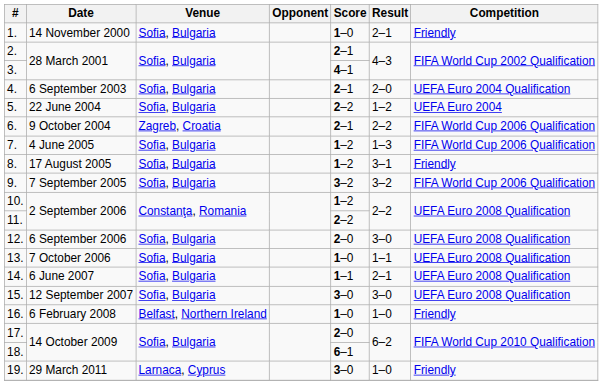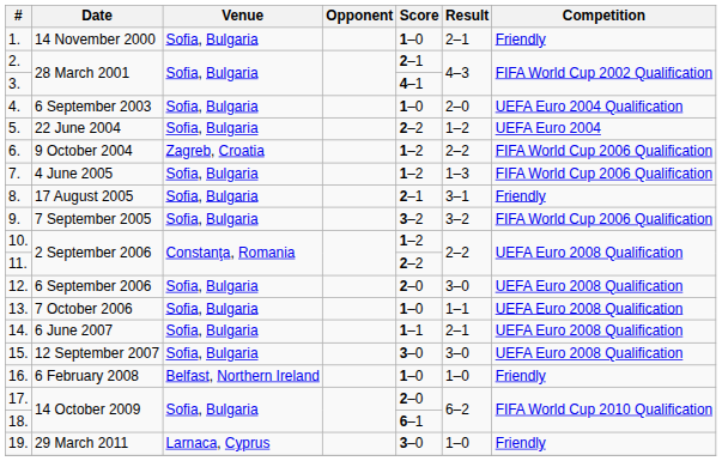 <table class="wikitable" align=center>
 <tr>
 <th>#</th>
 <th>Date</th>
 <th>Venue</th>
 <th>Opponent</th>
 <th>Score</th>
 <th>Result</th>
 <th>Competition</th>
 </tr>
 <tr>
 <td>1.</td>
 <td>14 November 2000</td>
 <td><a href='#'>Sofia</a>, <a href='#'>Bulgaria</a></td>
 <td></td>
 <td><strong>1</strong>–0</td>
 <td>2–1</td>
 <td><a href='#'>Friendly</a></td>
 </tr>
 <tr>
 <td>2.</td>
 <td rowspan=2>28 March 2001</td>
 <td rowspan=2><a href='#'>Sofia</a>, <a href='#'>Bulgaria</a></td>
 <td rowspan=2></td>
 <td><strong>2</strong>–1</td>
 <td rowspan=2>4–3</td>
 <td rowspan=2><a href='#'>FIFA World Cup 2002 Qualification</a></td>
 </tr>
 <tr>
 <td>3.</td>
 <td><strong>4</strong>–1</td>
 </tr>
 <tr>
 <td>4.</td>
 <td>6 September 2003</td>
 <td><a href='#'>Sofia</a>, <a href='#'>Bulgaria</a></td>
 <td></td>
-<td><strong>2</strong>–1</td>
+<td><strong>1</strong>–0</td>
 <td>2–0</td>
 <td><a href='#'>UEFA Euro 2004 Qualification</a></td>
 </tr>
 <tr>
 <td>5.</td>
 <td>22 June 2004</td>
 <td><a href='#'>Sofia</a>, <a href='#'>Bulgaria</a></td>
 <td></td>
 <td><strong>2</strong>–2</td>
 <td>1–2</td>
 <td><a href='#'>UEFA Euro 2004</a></td>
 </tr>
 <tr>
 <td>6.</td>
 <td>9 October 2004</td>
 <td><a href='#'>Zagreb</a>, <a href='#'>Croatia</a></td>
 <td></td>
-<td><strong>2</strong>–1</td>
+<td><strong>1</strong>–2</td>
 <td>2–2</td>
 <td><a href='#'>FIFA World Cup 2006 Qualification</a></td>
 </tr>
 <tr>
 <td>7.</td>
 <td>4 June 2005</td>
 <td><a href='#'>Sofia</a>, <a href='#'>Bulgaria</a></td>
 <td></td>
 <td><strong>1</strong>–2</td>
 <td>1–3</td>
 <td><a href='#'>FIFA World Cup 2006 Qualification</a></td>
 </tr>
 <tr>
 <td>8.</td>
 <td>17 August 2005</td>
 <td><a href='#'>Sofia</a>, <a href='#'>Bulgaria</a></td>
 <td></td>
-<td><strong>1</strong>–2</td>
+<td><strong>2</strong>–1</td>
 <td>3–1</td>
 <td><a href='#'>Friendly</a></td>
 </tr>
 <tr>
 <td>9.</td>
 <td>7 September 2005</td>
 <td><a href='#'>Sofia</a>, <a href='#'>Bulgaria</a></td>
 <td></td>
 <td><strong>3</strong>–2</td>
 <td>3–2</td>
 <td><a href='#'>FIFA World Cup 2006 Qualification</a></td>
 </tr>
 <tr>
 <td>10.</td>
 <td rowspan=2>2 September 2006</td>
 <td rowspan=2><a href='#'>Constanţa</a>, <a href='#'>Romania</a></td>
 <td rowspan=2></td>
 <td><strong>1</strong>–2</td>
 <td rowspan=2>2–2</td>
 <td rowspan=2><a href='#'>UEFA Euro 2008 Qualification</a></td>
 </tr>
 <tr>
 <td>11.</td>
 <td><strong>2</strong>–2</td>
 </tr>
 <tr>
 <td>12.</td>
 <td>6 September 2006</td>
 <td><a href='#'>Sofia</a>, <a href='#'>Bulgaria</a></td>
 <td></td>
 <td><strong>2</strong>–0</td>
 <td>3–0</td>
 <td><a href='#'>UEFA Euro 2008 Qualification</a></td>
 </tr>
 <tr>
 <td>13.</td>
 <td>7 October 2006</td>
 <td><a href='#'>Sofia</a>, <a href='#'>Bulgaria</a></td>
 <td></td>
 <td><strong>1</strong>–0</td>
 <td>1–1</td>
 <td><a href='#'>UEFA Euro 2008 Qualification</a></td>
 </tr>
 <tr>
 <td>14.</td>
 <td>6 June 2007</td>
 <td><a href='#'>Sofia</a>, <a href='#'>Bulgaria</a></td>
 <td></td>
 <td><strong>1</strong>–1</td>
 <td>2–1</td>
 <td><a href='#'>UEFA Euro 2008 Qualification</a></td>
 </tr>
 <tr>
 <td>15.</td>
 <td>12 September 2007</td>
 <td><a href='#'>Sofia</a>, <a href='#'>Bulgaria</a></td>
 <td></td>
 <td><strong>3</strong>–0</td>
 <td>3–0</td>
 <td><a href='#'>UEFA Euro 2008 Qualification</a></td>
 </tr>
 <tr>
 <td>16.</td>
 <td>6 February 2008</td>
 <td><a href='#'>Belfast</a>, <a href='#'>Northern Ireland</a></td>
 <td></td>
 <td><strong>1</strong>–0</td>
 <td>1–0</td>
 <td><a href='#'>Friendly</a></td>
 </tr>
 <tr>
 <td>17.</td>
 <td rowspan=2>14 October 2009</td>
 <td rowspan=2><a href='#'>Sofia</a>, <a href='#'>Bulgaria</a></td>
 <td rowspan=2></td>
 <td><strong>2</strong>–0</td>
 <td rowspan=2>6–2</td>
 <td rowspan=2><a href='#'>FIFA World Cup 2010 Qualification</a></td>
 </tr>
 <tr>
 <td>18.</td>
 <td><strong>6</strong>–1</td>
 </tr>
 <tr>
 <td>19.</td>
 <td>29 March 2011</td>
 <td><a href='#'>Larnaca</a>, <a href='#'>Cyprus</a></td>
 <td></td>
 <td><strong>3</strong>–0</td>
 <td>1–0</td>
 <td><a href='#'>Friendly</a></td>
 </tr>
 <tr>
 </tr>
 </table>
